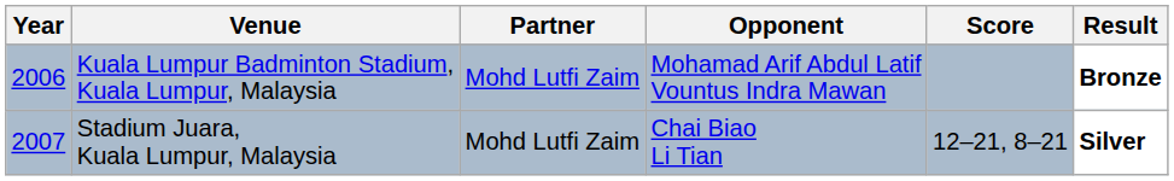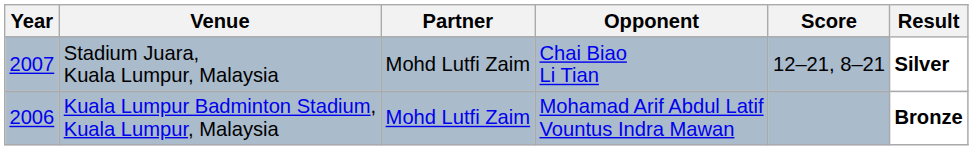 <table class="sortable wikitable" style="font-size: 90%;">
 <tr>
 <th>Year</th>
 <th>Venue</th>
 <th>Partner</th>
 <th>Opponent</th>
 <th>Score</th>
 <th>Result</th>
 </tr>
 <tr style="background:#AABBCC">
+<td align="center"><a href='#'>2007</a></td>
+<td align="left">Stadium Juara,<br>Kuala Lumpur, Malaysia</td>
+<td align="left"> Mohd Lutfi Zaim</td>
+<td align="left"> <a href='#'>Chai Biao</a><br> <a href='#'>Li Tian</a></td>
+<td align="left">12–21, 8–21</td>
+<td style="text-align:left; background:white"> <strong>Silver</strong></td>
+</tr>
+<tr style="background:#AABBCC">
 <td align="center"><a href='#'>2006</a></td>
 <td align="left"><a href='#'>Kuala Lumpur Badminton Stadium</a>,<br><a href='#'>Kuala Lumpur</a>, Malaysia</td>
 <td align="left"> <a href='#'>Mohd Lutfi Zaim</a></td>
 <td align="left"> <a href='#'>Mohamad Arif Abdul Latif</a><br> <a href='#'>Vountus Indra Mawan</a></td>
 <td align="left"></td>
 <td style="text-align:left; background:white"> <strong>Bronze</strong></td>
 </tr>
-<tr style="background:#AABBCC">
-<td align="center"><a href='#'>2007</a></td>
-<td align="left">Stadium Juara,<br>Kuala Lumpur, Malaysia</td>
-<td align="left"> Mohd Lutfi Zaim</td>
-<td align="left"> <a href='#'>Chai Biao</a><br> <a href='#'>Li Tian</a></td>
-<td align="left">12–21, 8–21</td>
-<td style="text-align:left; background:white"> <strong>Silver</strong></td>
-</tr>
 </table>
